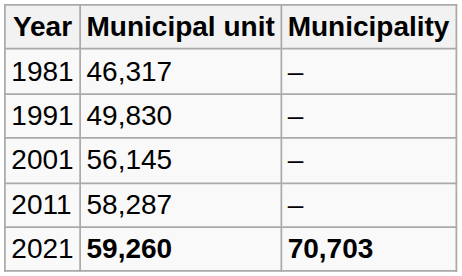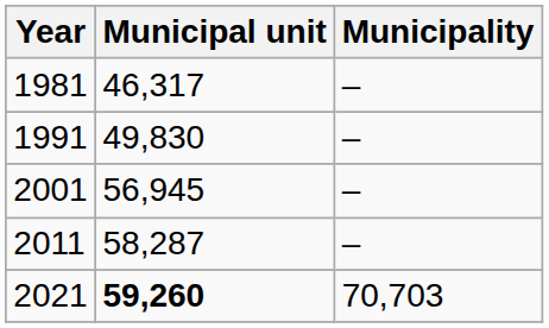 <table class="wikitable">
 <tr>
 <th>Year</th>
 <th>Municipal unit</th>
 <th>Municipality</th>
 </tr>
 <tr>
 <td>1981</td>
 <td>46,317</td>
 <td>–</td>
 </tr>
 <tr>
 <td>1991</td>
 <td>49,830</td>
 <td>–</td>
 </tr>
 <tr>
 <td>2001</td>
-<td>56,145</td>
+<td>56,945</td>
 <td>–</td>
 </tr>
 <tr>
 <td>2011</td>
 <td>58,287</td>
 <td>–</td>
 </tr>
 <tr>
 <td>2021</td>
 <td><strong>59,260</strong></td>
-<td><strong>70,703</strong></td>
+<td>70,703</td>
 </tr>
 </table>
